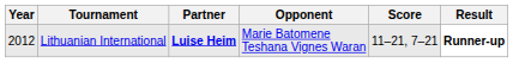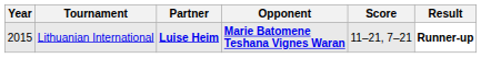 <table class="sortable wikitable" style="font-size: 90%;">
 <tr>
 <th>Year</th>
 <th>Tournament</th>
 <th>Partner</th>
 <th>Opponent</th>
 <th>Score</th>
 <th>Result</th>
 </tr>
 <tr style="background:#E9E9E9">
-<td align="center">2012</td>
+<td align="center">2015</td>
 <td align="left"><a href='#'>Lithuanian International</a></td>
 <td align="left"><strong> <a href='#'>Luise Heim</a></strong></td>
-<td align="left"> <a href='#'>Marie Batomene</a><br> <a href='#'>Teshana Vignes Waran</a></td>
+<td align="left"><strong> <a href='#'>Marie Batomene</a><br> <a href='#'>Teshana Vignes Waran</a></strong></td>
 <td align="left">11–21, 7–21</td>
 <td style="text-align:left; background:white"> <strong>Runner-up</strong></td>
 </tr>
 </table>
